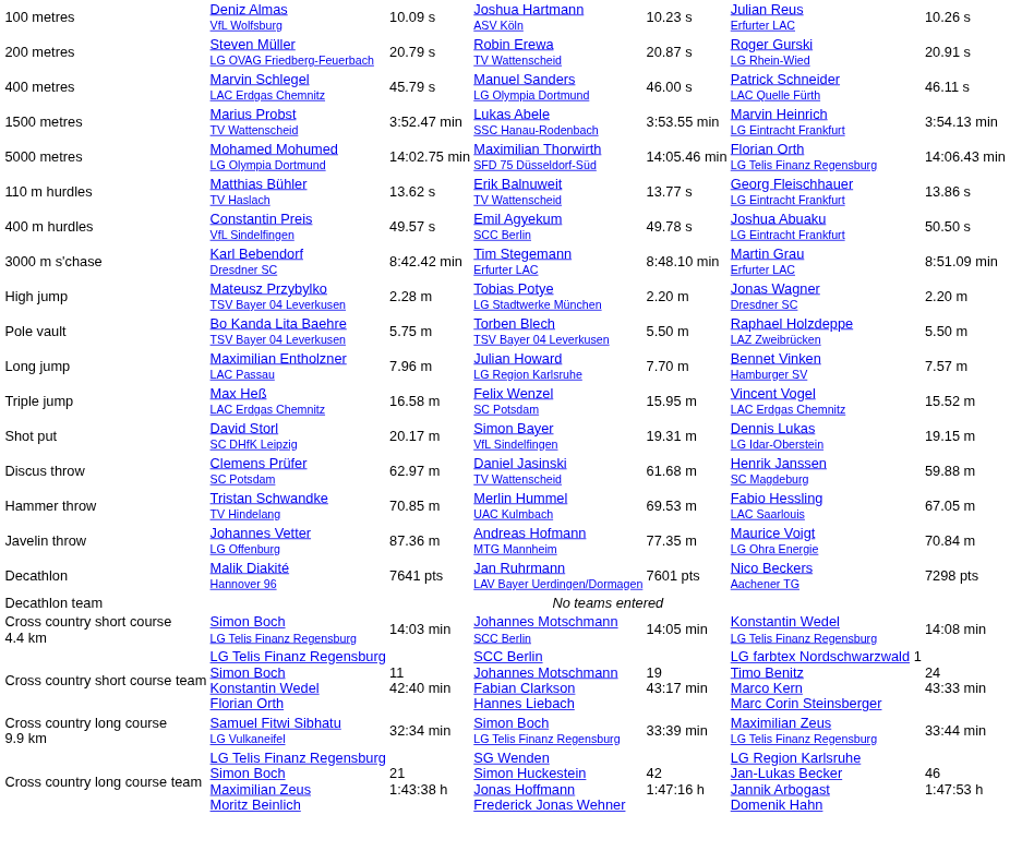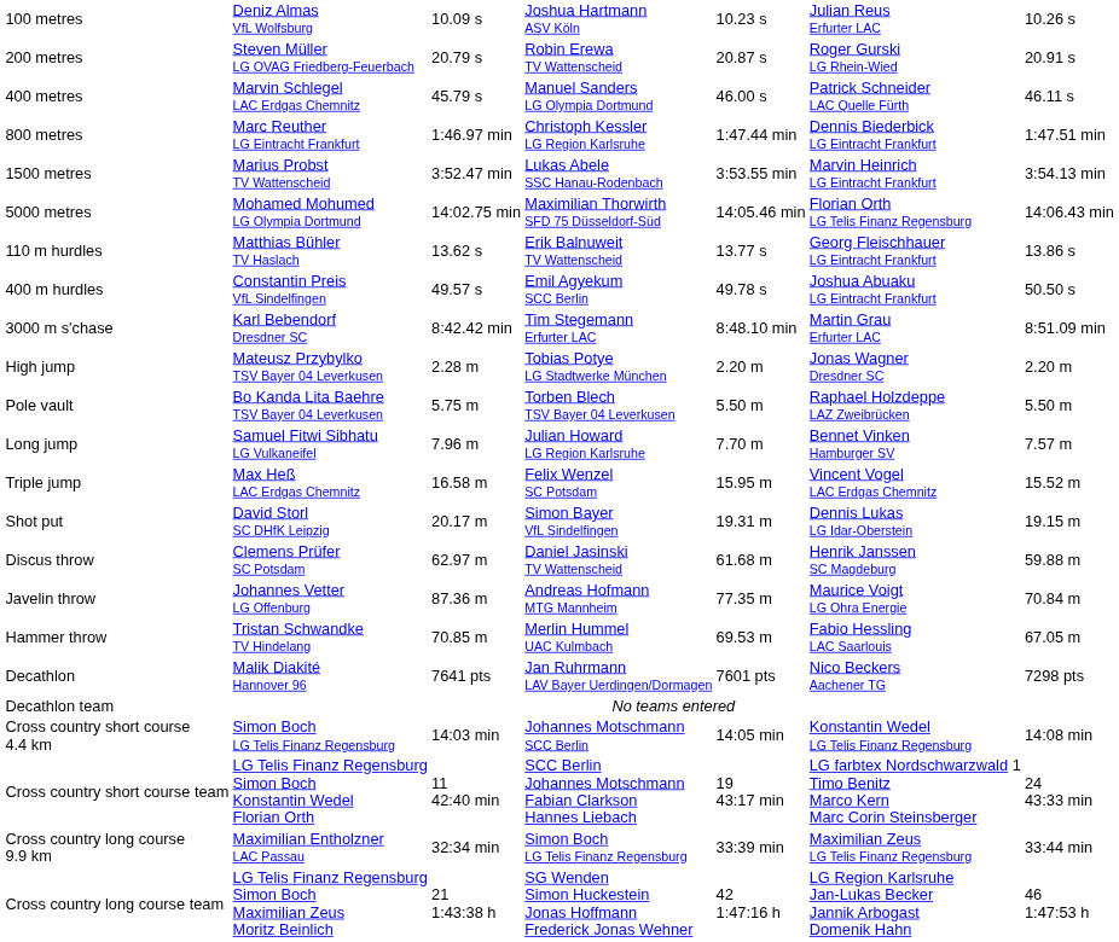 <table>
 <tr>
 <td>100 metres</td>
 <td><a href='#'>Deniz Almas</a><br><small><a href='#'>VfL Wolfsburg</a></small></td>
 <td>10.09 s</td>
 <td><a href='#'>Joshua Hartmann</a><br><small><a href='#'>ASV Köln</a></small></td>
 <td>10.23 s</td>
 <td><a href='#'>Julian Reus</a><br><small><a href='#'>Erfurter LAC</a></small></td>
 <td>10.26 s</td>
 </tr>
 <tr>
 <td>200 metres</td>
 <td><a href='#'>Steven Müller</a><br><small><a href='#'>LG OVAG Friedberg-Feuerbach</a></small></td>
 <td>20.79 s</td>
 <td><a href='#'>Robin Erewa</a><br><small><a href='#'>TV Wattenscheid</a></small></td>
 <td>20.87 s</td>
 <td><a href='#'>Roger Gurski</a><br><small><a href='#'>LG Rhein-Wied</a></small></td>
 <td>20.91 s</td>
 </tr>
 <tr>
 <td>400 metres</td>
 <td><a href='#'>Marvin Schlegel</a><br><small><a href='#'>LAC Erdgas Chemnitz</a></small></td>
 <td>45.79 s</td>
 <td><a href='#'>Manuel Sanders</a><br><small><a href='#'>LG Olympia Dortmund</a></small></td>
 <td>46.00 s</td>
 <td><a href='#'>Patrick Schneider</a><br><small><a href='#'>LAC Quelle Fürth</a></small></td>
 <td>46.11 s</td>
+</tr>
+<tr>
+<td>800 metres</td>
+<td><a href='#'>Marc Reuther</a><br><small><a href='#'>LG Eintracht Frankfurt</a></small></td>
+<td>1:46.97 min</td>
+<td><a href='#'>Christoph Kessler</a><br><small><a href='#'>LG Region Karlsruhe</a></small></td>
+<td>1:47.44 min</td>
+<td><a href='#'>Dennis Biederbick</a><br><small><a href='#'>LG Eintracht Frankfurt</a></small></td>
+<td>1:47.51 min</td>
 </tr>
 <tr>
 <td>1500 metres</td>
 <td><a href='#'>Marius Probst</a><br><small><a href='#'>TV Wattenscheid</a></small></td>
 <td>3:52.47 min</td>
 <td><a href='#'>Lukas Abele</a><br><small><a href='#'>SSC Hanau-Rodenbach</a></small></td>
 <td>3:53.55 min</td>
 <td><a href='#'>Marvin Heinrich</a><br><small><a href='#'>LG Eintracht Frankfurt</a></small></td>
 <td>3:54.13 min</td>
 </tr>
 <tr>
 <td>5000 metres</td>
 <td><a href='#'>Mohamed Mohumed</a><br><small><a href='#'>LG Olympia Dortmund</a></small></td>
 <td>14:02.75 min</td>
 <td><a href='#'>Maximilian Thorwirth</a><br><small><a href='#'>SFD 75 Düsseldorf-Süd</a></small></td>
 <td>14:05.46 min</td>
 <td><a href='#'>Florian Orth</a><br><small><a href='#'>LG Telis Finanz Regensburg</a></small></td>
 <td>14:06.43 min</td>
 </tr>
 <tr>
 <td>110 m hurdles</td>
 <td><a href='#'>Matthias Bühler</a><br><small><a href='#'>TV Haslach</a></small></td>
 <td>13.62 s</td>
 <td><a href='#'>Erik Balnuweit</a><br><small><a href='#'>TV Wattenscheid</a></small></td>
 <td>13.77 s</td>
 <td><a href='#'>Georg Fleischhauer</a><br><small><a href='#'>LG Eintracht Frankfurt</a></small></td>
 <td>13.86 s</td>
 </tr>
 <tr>
 <td>400 m hurdles</td>
 <td><a href='#'>Constantin Preis</a><br><small><a href='#'>VfL Sindelfingen</a></small></td>
 <td>49.57 s</td>
 <td><a href='#'>Emil Agyekum</a><br><small><a href='#'>SCC Berlin</a></small></td>
 <td>49.78 s</td>
 <td><a href='#'>Joshua Abuaku</a><br><small><a href='#'>LG Eintracht Frankfurt</a></small></td>
 <td>50.50 s</td>
 </tr>
 <tr>
 <td>3000 m s'chase</td>
 <td><a href='#'>Karl Bebendorf</a><br><small><a href='#'>Dresdner SC</a></small></td>
 <td>8:42.42 min</td>
 <td><a href='#'>Tim Stegemann</a><br><small><a href='#'>Erfurter LAC</a></small></td>
 <td>8:48.10 min</td>
 <td><a href='#'>Martin Grau</a><br><small><a href='#'>Erfurter LAC</a></small></td>
 <td>8:51.09 min</td>
 </tr>
 <tr>
 <td>High jump</td>
 <td><a href='#'>Mateusz Przybylko</a><br><small><a href='#'>TSV Bayer 04 Leverkusen</a></small></td>
 <td>2.28 m</td>
 <td><a href='#'>Tobias Potye</a><br><small><a href='#'>LG Stadtwerke München</a></small></td>
 <td>2.20 m</td>
 <td><a href='#'>Jonas Wagner</a><br><small><a href='#'>Dresdner SC</a></small></td>
 <td>2.20 m</td>
 </tr>
 <tr>
 <td>Pole vault</td>
 <td><a href='#'>Bo Kanda Lita Baehre</a><br><small><a href='#'>TSV Bayer 04 Leverkusen</a></small></td>
 <td>5.75 m</td>
 <td><a href='#'>Torben Blech</a><br><small><a href='#'>TSV Bayer 04 Leverkusen</a></small></td>
 <td>5.50 m</td>
 <td><a href='#'>Raphael Holzdeppe</a><br><small><a href='#'>LAZ Zweibrücken</a></small></td>
 <td>5.50 m</td>
 </tr>
 <tr>
 <td>Long jump</td>
-<td><a href='#'>Maximilian Entholzner</a><br><small><a href='#'>LAC Passau</a></small></td>
+<td><a href='#'>Samuel Fitwi Sibhatu</a><br><small><a href='#'>LG Vulkaneifel</a></small></td>
 <td>7.96 m</td>
 <td><a href='#'>Julian Howard</a><br><small><a href='#'>LG Region Karlsruhe</a></small></td>
 <td>7.70 m</td>
 <td><a href='#'>Bennet Vinken</a><br><small><a href='#'>Hamburger SV</a></small></td>
 <td>7.57 m</td>
 </tr>
 <tr>
 <td>Triple jump</td>
 <td><a href='#'>Max Heß</a><br><small><a href='#'>LAC Erdgas Chemnitz</a></small></td>
 <td>16.58 m</td>
 <td><a href='#'>Felix Wenzel</a><br><small><a href='#'>SC Potsdam</a></small></td>
 <td>15.95 m</td>
 <td><a href='#'>Vincent Vogel</a><br><small><a href='#'>LAC Erdgas Chemnitz</a></small></td>
 <td>15.52 m</td>
 </tr>
 <tr>
 <td>Shot put</td>
 <td><a href='#'>David Storl</a><br><small><a href='#'>SC DHfK Leipzig</a></small></td>
 <td>20.17 m</td>
 <td><a href='#'>Simon Bayer</a><br><small><a href='#'>VfL Sindelfingen</a></small></td>
 <td>19.31 m</td>
 <td><a href='#'>Dennis Lukas</a><br><small><a href='#'>LG Idar-Oberstein</a></small></td>
 <td>19.15 m</td>
 </tr>
 <tr>
 <td>Discus throw</td>
 <td><a href='#'>Clemens Prüfer</a><br><small><a href='#'>SC Potsdam</a></small></td>
 <td>62.97 m</td>
 <td><a href='#'>Daniel Jasinski</a><br><small><a href='#'>TV Wattenscheid</a></small></td>
 <td>61.68 m</td>
 <td><a href='#'>Henrik Janssen</a><br><small><a href='#'>SC Magdeburg</a></small></td>
 <td>59.88 m</td>
 </tr>
 <tr>
+<td>Javelin throw</td>
+<td><a href='#'>Johannes Vetter</a><br><small><a href='#'>LG Offenburg</a></small></td>
+<td>87.36 m</td>
+<td><a href='#'>Andreas Hofmann</a><br><small><a href='#'>MTG Mannheim</a></small></td>
+<td>77.35 m</td>
+<td><a href='#'>Maurice Voigt</a><br><small><a href='#'>LG Ohra Energie</a></small></td>
+<td>70.84 m</td>
+</tr>
+<tr>
 <td>Hammer throw</td>
 <td><a href='#'>Tristan Schwandke</a><br><small><a href='#'>TV Hindelang</a></small></td>
 <td>70.85 m</td>
 <td><a href='#'>Merlin Hummel</a><br><small><a href='#'>UAC Kulmbach</a></small></td>
 <td>69.53 m</td>
 <td><a href='#'>Fabio Hessling</a><br><small><a href='#'>LAC Saarlouis</a></small></td>
 <td>67.05 m</td>
-</tr>
-<tr>
-<td>Javelin throw</td>
-<td><a href='#'>Johannes Vetter</a><br><small><a href='#'>LG Offenburg</a></small></td>
-<td>87.36 m</td>
-<td><a href='#'>Andreas Hofmann</a><br><small><a href='#'>MTG Mannheim</a></small></td>
-<td>77.35 m</td>
-<td><a href='#'>Maurice Voigt</a><br><small><a href='#'>LG Ohra Energie</a></small></td>
-<td>70.84 m</td>
 </tr>
 <tr>
 <td>Decathlon</td>
 <td><a href='#'>Malik Diakité</a><br><small><a href='#'>Hannover 96</a></small></td>
 <td>7641 pts</td>
 <td><a href='#'>Jan Ruhrmann</a><br><small><a href='#'>LAV Bayer Uerdingen/Dormagen</a></small></td>
 <td>7601 pts</td>
 <td><a href='#'>Nico Beckers</a><br><small><a href='#'>Aachener TG</a></small></td>
 <td>7298 pts</td>
 </tr>
 <tr>
 <td>Decathlon team</td>
 <td colspan="6" style="text-align:center;"><em>No teams entered</em></td>
 </tr>
 <tr>
 <td>Cross country short course<br>4.4 km</td>
 <td><a href='#'>Simon Boch</a><br><small><a href='#'>LG Telis Finanz Regensburg</a></small></td>
 <td>14:03 min</td>
 <td><a href='#'>Johannes Motschmann</a><br><small><a href='#'>SCC Berlin</a></small></td>
 <td>14:05 min</td>
 <td><a href='#'>Konstantin Wedel</a><br><small><a href='#'>LG Telis Finanz Regensburg</a></small></td>
 <td>14:08 min</td>
 </tr>
 <tr>
 <td>Cross country short course team</td>
 <td><a href='#'>LG Telis Finanz Regensburg</a><br><a href='#'>Simon Boch</a><br><a href='#'>Konstantin Wedel</a><br><a href='#'>Florian Orth</a></td>
 <td>11<br>42:40 min</td>
 <td><a href='#'>SCC Berlin</a><br><a href='#'>Johannes Motschmann</a><br><a href='#'>Fabian Clarkson</a><br><a href='#'>Hannes Liebach</a></td>
 <td>19<br>43:17 min</td>
 <td><a href='#'>LG farbtex Nordschwarzwald</a> 1<br><a href='#'>Timo Benitz</a><br><a href='#'>Marco Kern</a><br><a href='#'>Marc Corin Steinsberger</a></td>
 <td>24<br>43:33 min</td>
 </tr>
 <tr>
 <td>Cross country long course<br>9.9 km</td>
-<td><a href='#'>Samuel Fitwi Sibhatu</a><br><small><a href='#'>LG Vulkaneifel</a></small></td>
+<td><a href='#'>Maximilian Entholzner</a><br><small><a href='#'>LAC Passau</a></small></td>
 <td>32:34 min</td>
 <td><a href='#'>Simon Boch</a><br><small><a href='#'>LG Telis Finanz Regensburg</a></small></td>
 <td>33:39 min</td>
 <td><a href='#'>Maximilian Zeus</a><br><small><a href='#'>LG Telis Finanz Regensburg</a></small></td>
 <td>33:44 min</td>
 </tr>
 <tr>
 <td>Cross country long course team</td>
 <td><a href='#'>LG Telis Finanz Regensburg</a><br><a href='#'>Simon Boch</a><br><a href='#'>Maximilian Zeus</a><br><a href='#'>Moritz Beinlich</a></td>
 <td>21<br>1:43:38 h</td>
 <td><a href='#'>SG Wenden</a><br><a href='#'>Simon Huckestein</a><br><a href='#'>Jonas Hoffmann</a><br><a href='#'>Frederick Jonas Wehner</a></td>
 <td>42<br>1:47:16 h</td>
 <td><a href='#'>LG Region Karlsruhe</a><br><a href='#'>Jan-Lukas Becker</a><br><a href='#'>Jannik Arbogast</a><br><a href='#'>Domenik Hahn</a></td>
 <td>46<br>1:47:53 h</td>
 </tr>
 </table>
